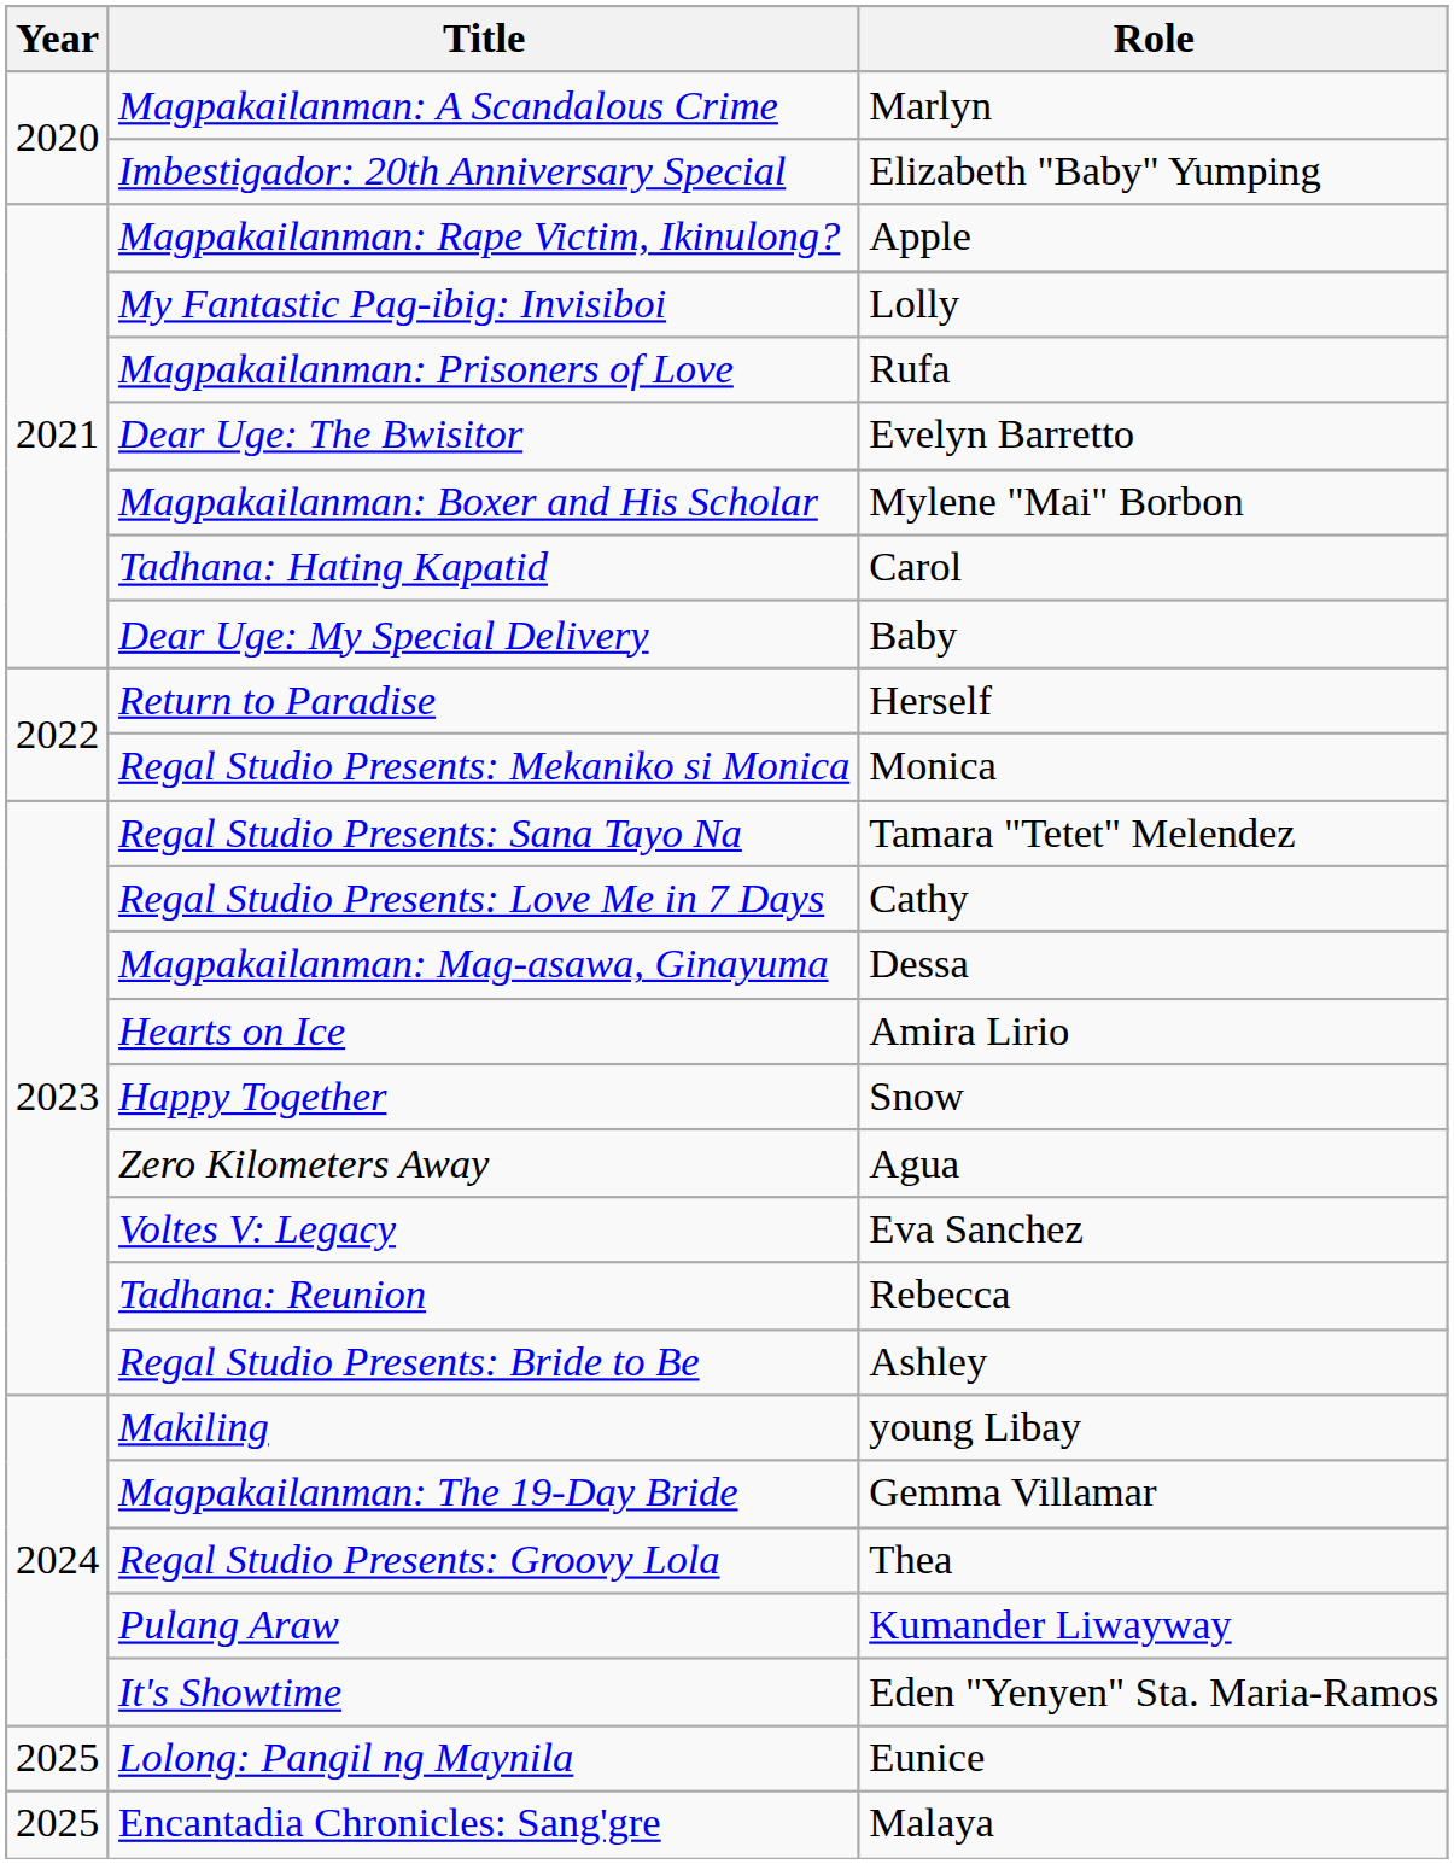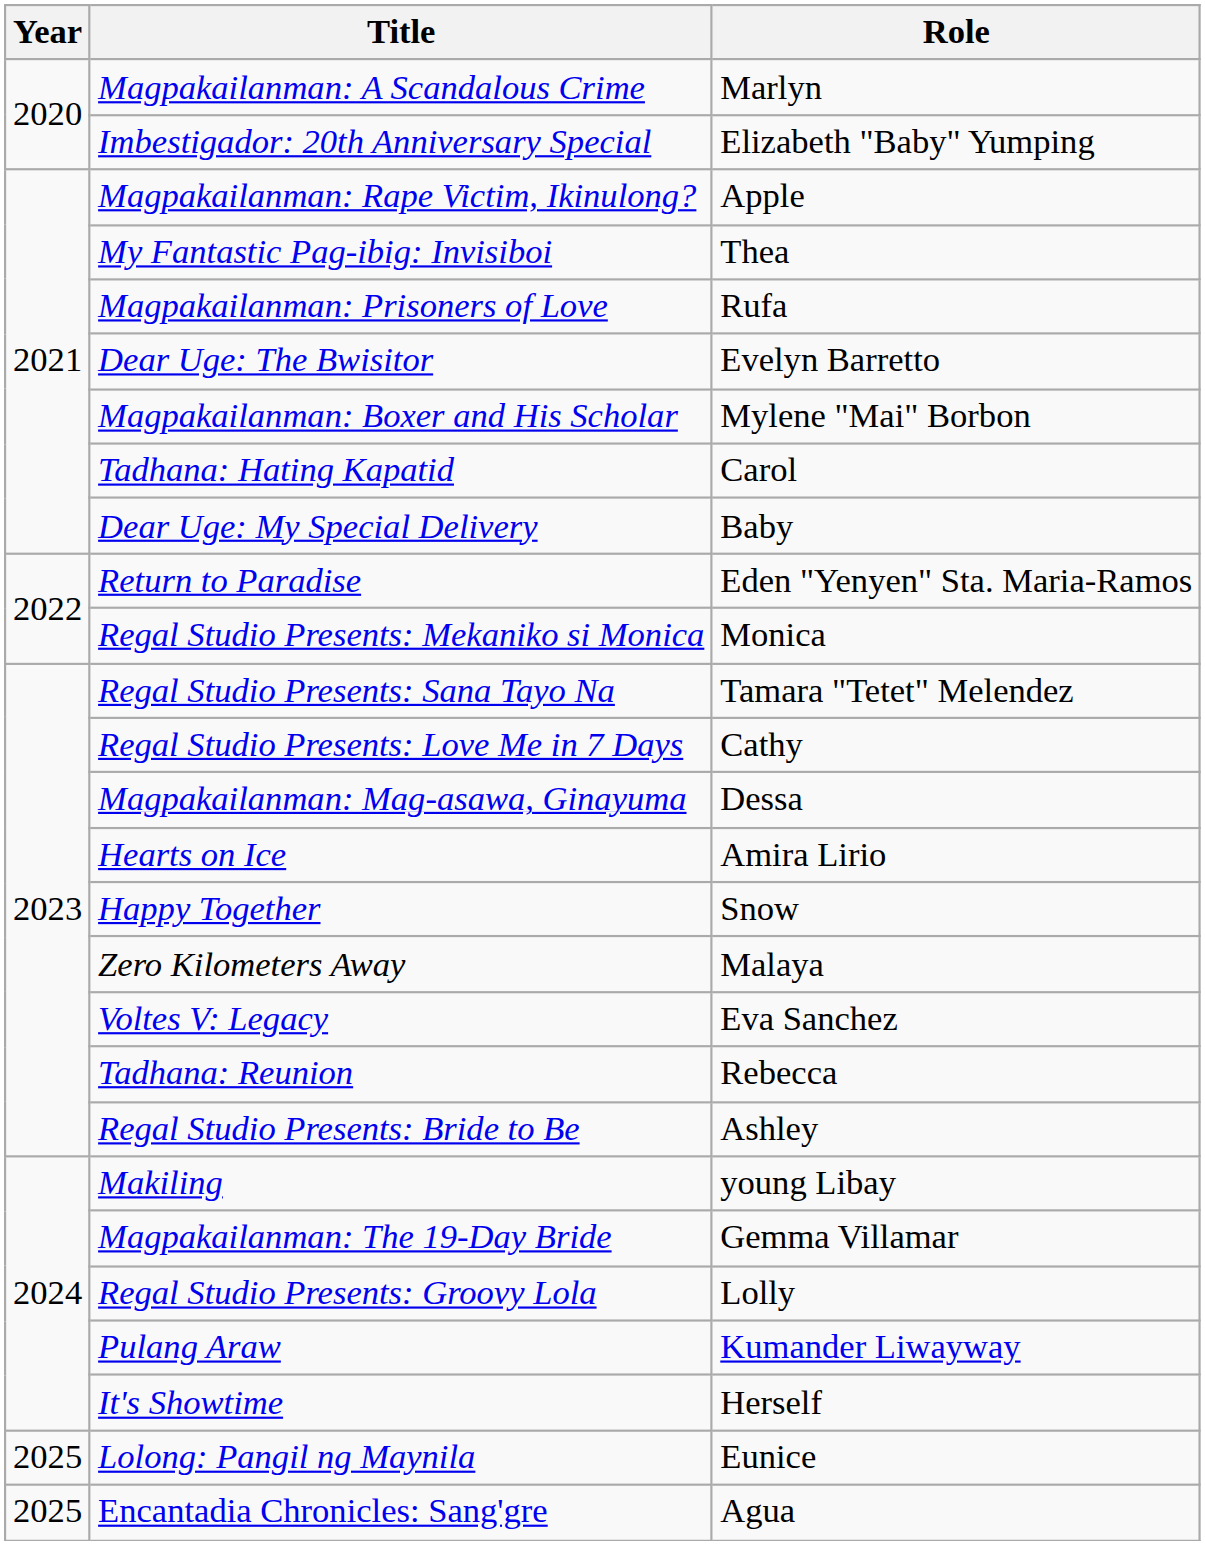 <table class = "wikitable" style = "font-size: 100%;">
 <tr>
 <th>Year</th>
 <th>Title</th>
 <th>Role</th>
 </tr>
 <tr>
 <td rowspan="2">2020</td>
 <td><em><a href='#'>Magpakailanman: A Scandalous Crime</a></em></td>
 <td>Marlyn</td>
 </tr>
 <tr>
 <td><em><a href='#'>Imbestigador: 20th Anniversary Special</a></em></td>
 <td>Elizabeth "Baby" Yumping</td>
 </tr>
 <tr>
 <td rowspan="7">2021</td>
 <td><em><a href='#'>Magpakailanman: Rape Victim, Ikinulong?</a></em></td>
 <td>Apple</td>
 </tr>
 <tr>
 <td><em><a href='#'>My Fantastic Pag-ibig: Invisiboi</a></em></td>
-<td>Lolly</td>
+<td>Thea</td>
 </tr>
 <tr>
 <td><em><a href='#'>Magpakailanman: Prisoners of Love</a></em></td>
 <td>Rufa</td>
 </tr>
 <tr>
 <td><em><a href='#'>Dear Uge: The Bwisitor</a></em></td>
 <td>Evelyn Barretto</td>
 </tr>
 <tr>
 <td><em><a href='#'>Magpakailanman: Boxer and His Scholar</a></em></td>
 <td>Mylene "Mai" Borbon</td>
 </tr>
 <tr>
 <td><em><a href='#'>Tadhana: Hating Kapatid</a></em></td>
 <td>Carol</td>
 </tr>
 <tr>
 <td><em><a href='#'>Dear Uge: My Special Delivery</a></em></td>
 <td>Baby</td>
 </tr>
 <tr>
 <td rowspan="2">2022</td>
 <td><em><a href='#'>Return to Paradise</a></em></td>
-<td>Herself</td>
+<td>Eden "Yenyen" Sta. Maria-Ramos</td>
 </tr>
 <tr>
 <td><em><a href='#'>Regal Studio Presents: Mekaniko si Monica</a></em></td>
 <td>Monica</td>
 </tr>
 <tr>
 <td rowspan="9">2023</td>
 <td><em><a href='#'>Regal Studio Presents: Sana Tayo Na</a></em></td>
 <td>Tamara "Tetet" Melendez</td>
 </tr>
 <tr>
 <td><em><a href='#'>Regal Studio Presents: Love Me in 7 Days</a></em></td>
 <td>Cathy</td>
 </tr>
 <tr>
 <td><em><a href='#'>Magpakailanman: Mag-asawa, Ginayuma</a></em></td>
 <td>Dessa</td>
 </tr>
 <tr>
 <td><em><a href='#'>Hearts on Ice</a></em></td>
 <td>Amira Lirio</td>
 </tr>
 <tr>
 <td><a href='#'><em>Happy Together</em></a></td>
 <td>Snow</td>
 </tr>
 <tr>
 <td><em>Zero Kilometers Away</em></td>
-<td>Agua</td>
+<td>Malaya</td>
 </tr>
 <tr>
 <td><em><a href='#'>Voltes V: Legacy</a></em></td>
 <td>Eva Sanchez</td>
 </tr>
 <tr>
 <td><a href='#'><em>Tadhana: Reunion</em></a></td>
 <td>Rebecca</td>
 </tr>
 <tr>
 <td><em><a href='#'>Regal Studio Presents: Bride to Be</a></em></td>
 <td>Ashley</td>
 </tr>
 <tr>
 <td rowspan="5">2024</td>
 <td><em><a href='#'>Makiling</a></em></td>
 <td>young Libay</td>
 </tr>
 <tr>
 <td><em><a href='#'>Magpakailanman: The 19-Day Bride</a></em></td>
 <td>Gemma Villamar</td>
 </tr>
 <tr>
 <td><a href='#'><em>Regal Studio Presents: Groovy Lola</em></a></td>
-<td>Thea</td>
+<td>Lolly</td>
 </tr>
 <tr>
 <td><em><a href='#'>Pulang Araw</a></em></td>
 <td><a href='#'>Kumander Liwayway</a></td>
 </tr>
 <tr>
 <td><em><a href='#'>It's Showtime</a></em></td>
-<td>Eden "Yenyen" Sta. Maria-Ramos</td>
+<td>Herself</td>
 </tr>
 <tr>
 <td>2025</td>
 <td><em><a href='#'>Lolong: Pangil ng Maynila</a></em></td>
 <td>Eunice</td>
 </tr>
 <tr>
 <td>2025</td>
 <td><a href='#'>Encantadia Chronicles: Sang'gre</a></td>
-<td>Malaya</td>
+<td>Agua</td>
 </tr>
 </table>
